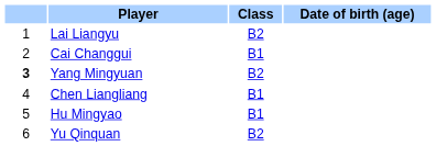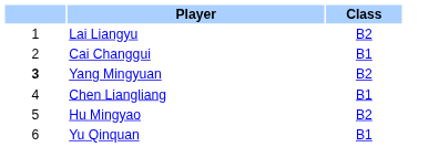 <table class="sortable" border="0" cellspacing="2" cellpadding="2">
 <tr style="background-color:#AAD0FF">
 <th width=8%></th>
 <th width=34%>Player</th>
 <th width=10%>Class</th>
-<th width=28%>Date of birth (age)</th>
 </tr>
 <tr>
 <td style="text-align: center;">1</td>
 <td><a href='#'>Lai Liangyu</a></td>
 <td style="text-align: center;"><a href='#'>B2</a></td>
-<td style="text-align: center;"></td>
 </tr>
 <tr>
 <td style="text-align: center;">2</td>
 <td><a href='#'>Cai Changgui</a></td>
 <td style="text-align: center;"><a href='#'>B1</a></td>
-<td style="text-align: center;"></td>
 </tr>
 <tr>
 <td style="text-align: center;"><strong>3</strong></td>
 <td><a href='#'>Yang Mingyuan</a></td>
 <td style="text-align: center;"><a href='#'>B2</a></td>
-<td style="text-align: center;"></td>
 </tr>
 <tr>
 <td style="text-align: center;">4</td>
 <td><a href='#'>Chen Liangliang</a></td>
 <td style="text-align: center;"><a href='#'>B1</a></td>
-<td style="text-align: center;"></td>
 </tr>
 <tr>
 <td style="text-align: center;">5</td>
 <td><a href='#'>Hu Mingyao</a></td>
-<td style="text-align: center;"><a href='#'>B1</a></td>
-<td style="text-align: center;"></td>
+<td style="text-align: center;"><a href='#'>B2</a></td>
 </tr>
 <tr>
 <td style="text-align: center;">6</td>
 <td><a href='#'>Yu Qinquan</a></td>
-<td style="text-align: center;"><a href='#'>B2</a></td>
-<td style="text-align: center;"></td>
+<td style="text-align: center;"><a href='#'>B1</a></td>
 </tr>
 </table>
